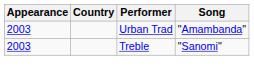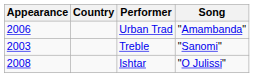 <table class="wikitable sortable">
 <tr>
 <th>Appearance</th>
 <th>Country</th>
 <th>Performer</th>
 <th>Song</th>
 </tr>
 <tr>
-<td><a href='#'>2003</a></td>
+<td><a href='#'>2006</a></td>
 <td></td>
 <td><a href='#'>Urban Trad</a></td>
 <td>"<a href='#'>Amambanda</a>"</td>
 </tr>
 <tr>
 <td><a href='#'>2003</a></td>
 <td></td>
 <td><a href='#'>Treble</a></td>
 <td>"<a href='#'>Sanomi</a>"</td>
 </tr>
+<tr>
+<td><a href='#'>2008</a></td>
+<td></td>
+<td><a href='#'>Ishtar</a></td>
+<td>"<a href='#'>O Julissi</a>"</td>
+</tr>
 </table>
